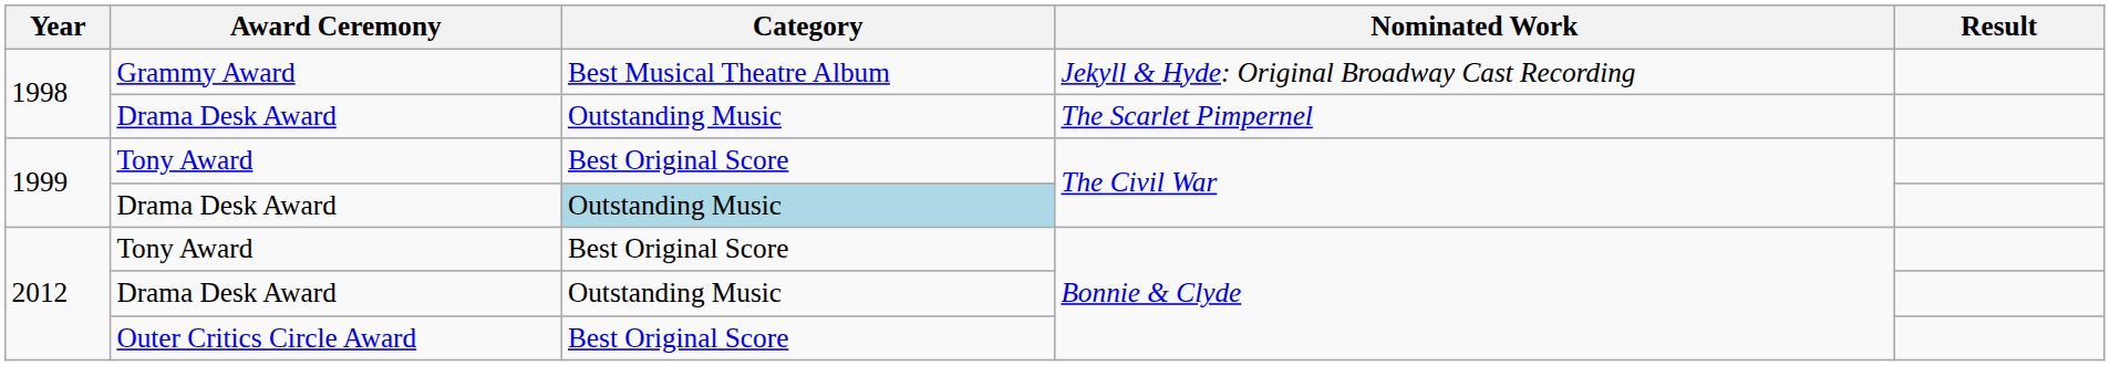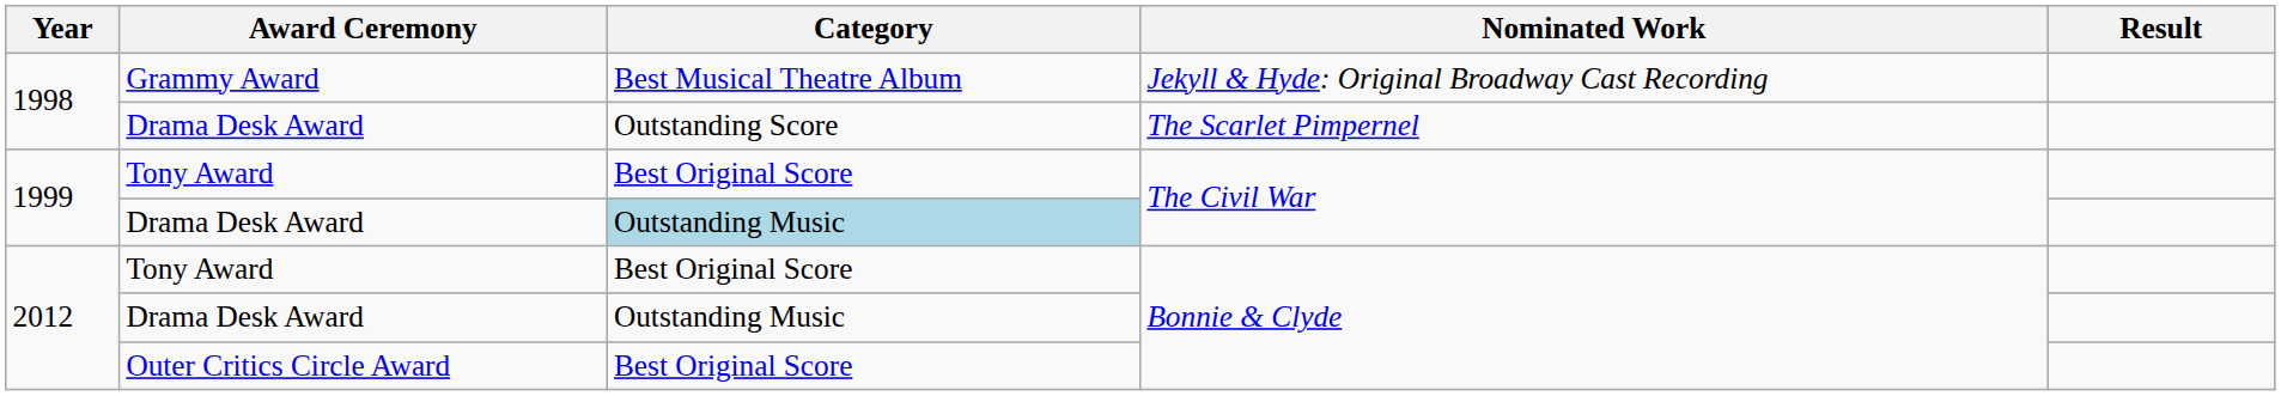 <table class="wikitable" width="95%">
 <tr>
 <th width="5%">Year</th>
 <th width="21.5%">Award Ceremony</th>
 <th width="23.5%">Category</th>
 <th width="40%">Nominated Work</th>
 <th width="10%">Result</th>
 </tr>
 <tr>
 <td rowspan="2">1998</td>
 <td><a href='#'>Grammy Award</a></td>
 <td><a href='#'>Best Musical Theatre Album</a></td>
 <td><em><a href='#'>Jekyll & Hyde</a>: Original Broadway Cast Recording</em></td>
 <td></td>
 </tr>
 <tr>
 <td><a href='#'>Drama Desk Award</a></td>
-<td><a href='#'>Outstanding Music</a></td>
+<td>Outstanding Score</td>
 <td><em><a href='#'>The Scarlet Pimpernel</a></em></td>
 <td></td>
 </tr>
 <tr>
 <td rowspan=2>1999</td>
 <td><a href='#'>Tony Award</a></td>
 <td><a href='#'>Best Original Score</a></td>
 <td rowspan=2><em><a href='#'>The Civil War</a></em></td>
 <td></td>
 </tr>
 <tr>
 <td>Drama Desk Award</td>
 <td style="background: lightblue;">Outstanding Music</td>
 <td></td>
 </tr>
 <tr>
 <td rowspan=3>2012</td>
 <td>Tony Award</td>
 <td>Best Original Score</td>
 <td rowspan=3><em><a href='#'>Bonnie & Clyde</a></em></td>
 <td></td>
 </tr>
 <tr>
 <td>Drama Desk Award</td>
 <td>Outstanding Music</td>
 <td></td>
 </tr>
 <tr>
 <td><a href='#'>Outer Critics Circle Award</a></td>
 <td><a href='#'>Best Original Score</a></td>
 <td></td>
 </tr>
 </table>
